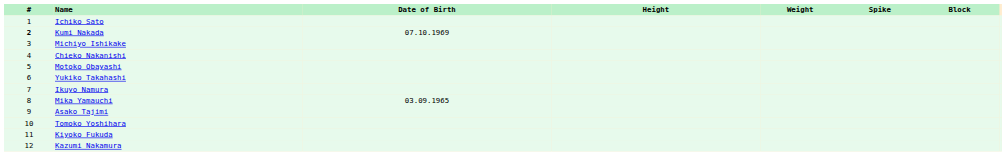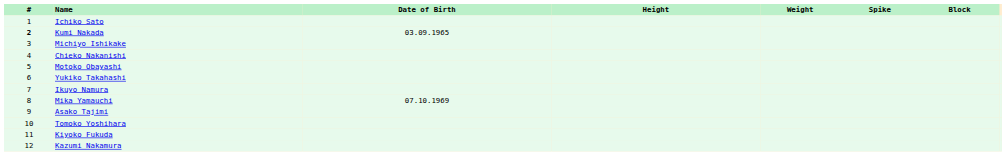 <table border=0 cellpadding=2 cellspacing=0  |- bgcolor=#FFECCE style="text-align:center; font-size:90%;" width=100%>
 <tr bgcolor=#BBF0C9>
 <th width=5%>#</th>
 <th width=25% align=left>Name</th>
 <th width=25%>Date of Birth</th>
 <th width=21%>Height</th>
 <th width=8%>Weight</th>
 <th width=8%>Spike</th>
 <th width=8%>Block</th>
 </tr>
 <tr bgcolor=#E7FAEC>
 <td>1</td>
 <td align=left><a href='#'>Ichiko Sato</a></td>
 <td></td>
 <td></td>
 <td></td>
 <td></td>
 <td></td>
 <td></td>
 </tr>
 <tr bgcolor=#E7FAEC>
 <td><strong>2</strong></td>
 <td align=left><a href='#'>Kumi Nakada</a></td>
-<td>07.10.1969</td>
+<td>03.09.1965</td>
 <td></td>
 <td></td>
 <td></td>
 <td></td>
 <td></td>
 </tr>
 <tr bgcolor=#E7FAEC>
 <td>3</td>
 <td align=left><a href='#'>Michiyo Ishikake</a></td>
 <td></td>
 <td></td>
 <td></td>
 <td></td>
 <td></td>
 <td></td>
 </tr>
 <tr bgcolor=#E7FAEC>
 <td>4</td>
 <td align=left><a href='#'>Chieko Nakanishi</a></td>
 <td></td>
 <td></td>
 <td></td>
 <td></td>
 <td></td>
 <td></td>
 </tr>
 <tr bgcolor=#E7FAEC>
 <td>5</td>
 <td align=left><a href='#'>Motoko Obayashi</a></td>
 <td></td>
 <td></td>
 <td></td>
 <td></td>
 <td></td>
 <td></td>
 </tr>
 <tr bgcolor=#E7FAEC>
 <td>6</td>
 <td align=left><a href='#'>Yukiko Takahashi</a></td>
 <td></td>
 <td></td>
 <td></td>
 <td></td>
 <td></td>
 <td></td>
 </tr>
 <tr bgcolor=#E7FAEC>
 <td>7</td>
 <td align=left><a href='#'>Ikuyo Namura</a></td>
 <td></td>
 <td></td>
 <td></td>
 <td></td>
 <td></td>
 <td></td>
 </tr>
 <tr bgcolor=#E7FAEC>
 <td>8</td>
 <td align=left><a href='#'>Mika Yamauchi</a></td>
-<td>03.09.1965</td>
+<td>07.10.1969</td>
 <td></td>
 <td></td>
 <td></td>
 <td></td>
 <td></td>
 </tr>
 <tr bgcolor=#E7FAEC>
 <td>9</td>
 <td align=left><a href='#'>Asako Tajimi</a></td>
 <td></td>
 <td></td>
 <td></td>
 <td></td>
 <td></td>
 <td></td>
 </tr>
 <tr bgcolor=#E7FAEC>
 <td>10</td>
 <td align=left><a href='#'>Tomoko Yoshihara</a></td>
 <td></td>
 <td></td>
 <td></td>
 <td></td>
 <td></td>
 <td></td>
 </tr>
 <tr bgcolor=#E7FAEC>
 <td>11</td>
 <td align=left><a href='#'>Kiyoko Fukuda</a></td>
 <td></td>
 <td></td>
 <td></td>
 <td></td>
 <td></td>
 <td></td>
 </tr>
 <tr bgcolor=#E7FAEC>
 <td>12</td>
 <td align=left><a href='#'>Kazumi Nakamura</a></td>
 <td></td>
 <td></td>
 <td></td>
 <td></td>
 <td></td>
 <td></td>
 </tr>
 </table>
